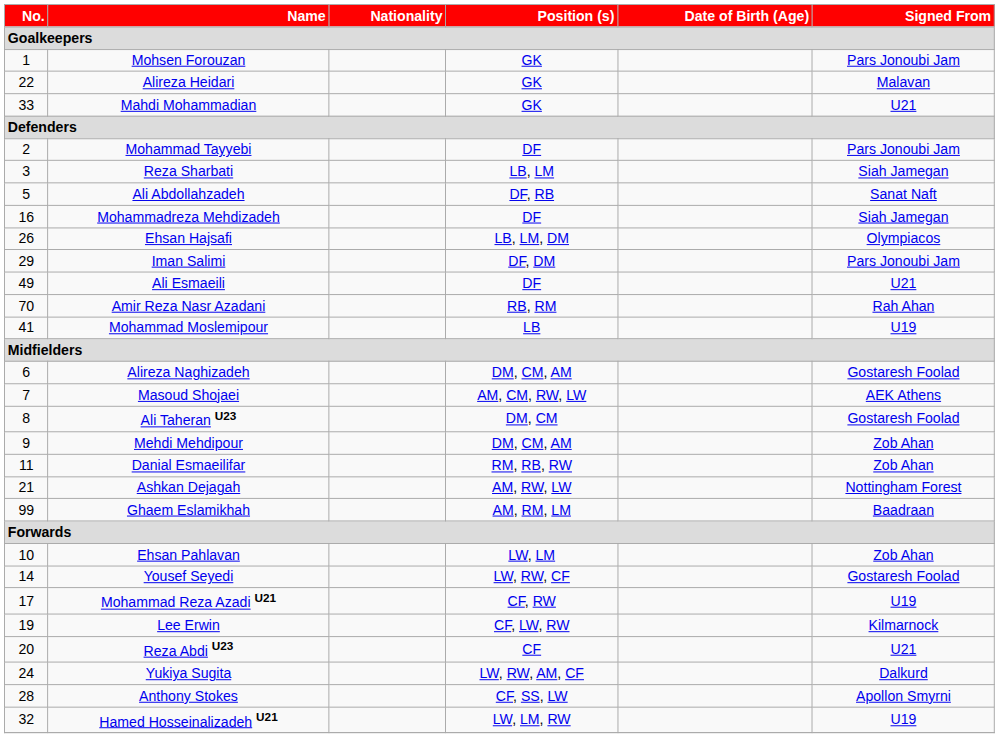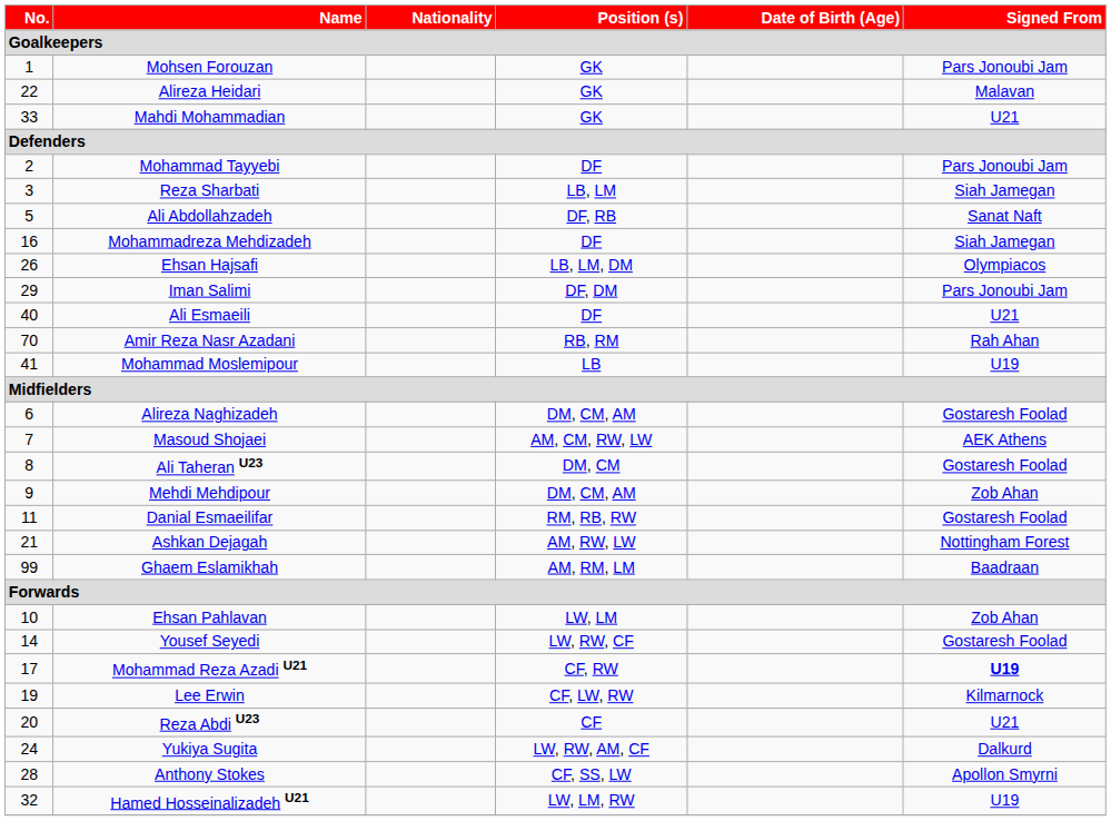 <table class="wikitable"  style="text-align:center; font-size:90%; width:80%;">
 <tr>
 <th style="background:#f00; color:white; text-align:right;">No.</th>
 <th style="background:#f00; color:white; text-align:right;">Name</th>
 <th style="background:#f00; color:white; text-align:right;">Nationality</th>
 <th style="background:#f00; color:white; text-align:right;">Position (s)</th>
 <th style="background:#f00; color:white; text-align:right;">Date of Birth (Age)</th>
 <th style="background:#f00; color:white; text-align:right;">Signed From</th>
 </tr>
 <tr>
 <th colspan="6"  style="background:#dcdcdc; text-align:left;">Goalkeepers</th>
 </tr>
 <tr>
 <td>1</td>
 <td><a href='#'>Mohsen Forouzan</a></td>
 <td></td>
 <td><a href='#'>GK</a></td>
 <td></td>
 <td> <a href='#'>Pars Jonoubi Jam</a></td>
 </tr>
 <tr>
 <td>22</td>
 <td><a href='#'>Alireza Heidari</a></td>
 <td></td>
 <td><a href='#'>GK</a></td>
 <td></td>
 <td> <a href='#'>Malavan</a></td>
 </tr>
 <tr>
 <td>33</td>
 <td><a href='#'>Mahdi Mohammadian</a></td>
 <td></td>
 <td><a href='#'>GK</a></td>
 <td></td>
 <td>  <a href='#'>U21</a></td>
 </tr>
 <tr>
 <th colspan="6"  style="background:#dcdcdc; text-align:left;">Defenders</th>
 </tr>
 <tr>
 <td>2</td>
 <td><a href='#'>Mohammad Tayyebi</a></td>
 <td></td>
 <td><a href='#'>DF</a></td>
 <td></td>
 <td> <a href='#'>Pars Jonoubi Jam</a></td>
 </tr>
 <tr>
 <td>3</td>
 <td><a href='#'>Reza Sharbati</a></td>
 <td></td>
 <td><a href='#'>LB</a>, <a href='#'>LM</a></td>
 <td></td>
 <td> <a href='#'>Siah Jamegan</a></td>
 </tr>
 <tr>
 <td>5</td>
 <td><a href='#'>Ali Abdollahzadeh</a></td>
 <td></td>
 <td><a href='#'>DF</a>, <a href='#'>RB</a></td>
 <td></td>
 <td> <a href='#'>Sanat Naft</a></td>
 </tr>
 <tr>
 <td>16</td>
 <td><a href='#'>Mohammadreza Mehdizadeh</a></td>
 <td></td>
 <td><a href='#'>DF</a></td>
 <td></td>
 <td> <a href='#'>Siah Jamegan</a></td>
 </tr>
 <tr>
 <td>26</td>
 <td><a href='#'>Ehsan Hajsafi</a></td>
 <td></td>
 <td><a href='#'>LB</a>, <a href='#'>LM</a>, <a href='#'>DM</a></td>
 <td></td>
 <td> <a href='#'>Olympiacos</a></td>
 </tr>
 <tr>
 <td>29</td>
 <td><a href='#'>Iman Salimi</a></td>
 <td></td>
 <td><a href='#'>DF</a>, <a href='#'>DM</a></td>
 <td></td>
 <td> <a href='#'>Pars Jonoubi Jam</a></td>
 </tr>
 <tr>
-<td>49</td>
+<td>40</td>
 <td><a href='#'>Ali Esmaeili</a></td>
 <td></td>
 <td><a href='#'>DF</a></td>
 <td></td>
 <td>  <a href='#'>U21</a></td>
 </tr>
 <tr>
 <td>70</td>
 <td><a href='#'>Amir Reza Nasr Azadani</a></td>
 <td></td>
 <td><a href='#'>RB</a>, <a href='#'>RM</a></td>
 <td></td>
 <td> <a href='#'>Rah Ahan</a></td>
 </tr>
 <tr>
 <td>41</td>
 <td><a href='#'>Mohammad Moslemipour</a></td>
 <td></td>
 <td><a href='#'>LB</a></td>
 <td></td>
 <td>  <a href='#'>U19</a></td>
 </tr>
 <tr>
 <th colspan="6"  style="background:#dcdcdc; text-align:left;">Midfielders</th>
 </tr>
 <tr>
 <td>6</td>
 <td><a href='#'>Alireza Naghizadeh</a></td>
 <td></td>
 <td><a href='#'>DM</a>, <a href='#'>CM</a>, <a href='#'>AM</a></td>
 <td></td>
 <td> <a href='#'>Gostaresh Foolad</a></td>
 </tr>
 <tr>
 <td>7</td>
 <td><a href='#'>Masoud Shojaei</a></td>
 <td></td>
 <td><a href='#'>AM</a>, <a href='#'>CM</a>, <a href='#'>RW</a>, <a href='#'>LW</a></td>
 <td></td>
 <td> <a href='#'>AEK Athens</a></td>
 </tr>
 <tr>
 <td>8</td>
 <td><a href='#'>Ali Taheran</a> <sup><strong>U23</strong></sup></td>
 <td></td>
 <td><a href='#'>DM</a>, <a href='#'>CM</a></td>
 <td></td>
 <td> <a href='#'>Gostaresh Foolad</a></td>
 </tr>
 <tr>
 <td>9</td>
 <td><a href='#'>Mehdi Mehdipour</a></td>
 <td></td>
 <td><a href='#'>DM</a>, <a href='#'>CM</a>, <a href='#'>AM</a></td>
 <td></td>
 <td> <a href='#'>Zob Ahan</a></td>
 </tr>
 <tr>
 <td>11</td>
 <td><a href='#'>Danial Esmaeilifar</a></td>
 <td></td>
 <td><a href='#'>RM</a>, <a href='#'>RB</a>, <a href='#'>RW</a></td>
 <td></td>
-<td> <a href='#'>Zob Ahan</a></td>
+<td> <a href='#'>Gostaresh Foolad</a></td>
 </tr>
 <tr>
 <td>21</td>
 <td><a href='#'>Ashkan Dejagah</a></td>
 <td></td>
 <td><a href='#'>AM</a>, <a href='#'>RW</a>, <a href='#'>LW</a></td>
 <td></td>
 <td> <a href='#'>Nottingham Forest</a></td>
 </tr>
 <tr>
 <td>99</td>
 <td><a href='#'>Ghaem Eslamikhah</a></td>
 <td></td>
 <td><a href='#'>AM</a>, <a href='#'>RM</a>, <a href='#'>LM</a></td>
 <td></td>
 <td> <a href='#'>Baadraan</a></td>
 </tr>
 <tr>
 <th colspan="11"  style="background:#dcdcdc; text-align:left;">Forwards</th>
 </tr>
 <tr>
 <td>10</td>
 <td><a href='#'>Ehsan Pahlavan</a></td>
 <td></td>
 <td><a href='#'>LW</a>, <a href='#'>LM</a></td>
 <td></td>
 <td> <a href='#'>Zob Ahan</a></td>
 </tr>
 <tr>
 <td>14</td>
 <td><a href='#'>Yousef Seyedi</a></td>
 <td></td>
 <td><a href='#'>LW</a>, <a href='#'>RW</a>, <a href='#'>CF</a></td>
 <td></td>
 <td> <a href='#'>Gostaresh Foolad</a></td>
 </tr>
 <tr>
 <td>17</td>
 <td><a href='#'>Mohammad Reza Azadi</a> <sup><strong>U21</strong></sup></td>
 <td></td>
 <td><a href='#'>CF</a>, <a href='#'>RW</a></td>
 <td></td>
-<td>  <a href='#'>U19</a></td>
+<td><strong>  <a href='#'>U19</a></strong></td>
 </tr>
 <tr>
 <td>19</td>
 <td><a href='#'>Lee Erwin</a></td>
 <td></td>
 <td><a href='#'>CF</a>, <a href='#'>LW</a>, <a href='#'>RW</a></td>
 <td></td>
 <td> <a href='#'>Kilmarnock</a></td>
 </tr>
 <tr>
 <td>20</td>
 <td><a href='#'>Reza Abdi</a> <sup><strong>U23</strong></sup></td>
 <td></td>
 <td><a href='#'>CF</a></td>
 <td></td>
 <td>  <a href='#'>U21</a></td>
 </tr>
 <tr>
 <td>24</td>
 <td><a href='#'>Yukiya Sugita</a></td>
 <td></td>
 <td><a href='#'>LW</a>, <a href='#'>RW</a>, <a href='#'>AM</a>, <a href='#'>CF</a></td>
 <td></td>
 <td> <a href='#'>Dalkurd</a></td>
 </tr>
 <tr>
 <td>28</td>
 <td><a href='#'>Anthony Stokes</a></td>
 <td></td>
 <td><a href='#'>CF</a>, <a href='#'>SS</a>, <a href='#'>LW</a></td>
 <td></td>
 <td> <a href='#'>Apollon Smyrni</a></td>
 </tr>
 <tr>
 <td>32</td>
 <td><a href='#'>Hamed Hosseinalizadeh</a> <sup><strong>U21</strong></sup></td>
 <td></td>
 <td><a href='#'>LW</a>, <a href='#'>LM</a>, <a href='#'>RW</a></td>
 <td></td>
 <td>  <a href='#'>U19</a></td>
 </tr>
 <tr>
 </tr>
 </table>
